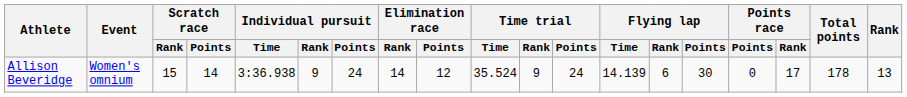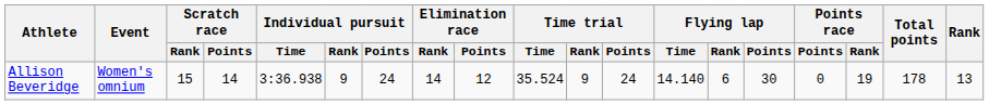 <table class="wikitable" style="font-size:90%">
 <tr>
 <th rowspan="2">Athlete</th>
 <th rowspan="2">Event</th>
 <th colspan=2>Scratch race</th>
 <th colspan=3>Individual pursuit</th>
 <th colspan=2>Elimination race</th>
 <th colspan=3>Time trial</th>
 <th colspan=3>Flying lap</th>
 <th colspan=2>Points race</th>
 <th rowspan=2>Total points</th>
 <th rowspan=2>Rank</th>
 </tr>
 <tr style="font-size:95%">
 <th>Rank</th>
 <th>Points</th>
 <th>Time</th>
 <th>Rank</th>
 <th>Points</th>
 <th>Rank</th>
 <th>Points</th>
 <th>Time</th>
 <th>Rank</th>
 <th>Points</th>
 <th>Time</th>
 <th>Rank</th>
 <th>Points</th>
 <th>Points</th>
 <th>Rank</th>
 </tr>
 <tr align=center>
 <td align=left><a href='#'>Allison Beveridge</a></td>
 <td align=left><a href='#'>Women's omnium</a></td>
 <td>15</td>
 <td>14</td>
 <td>3:36.938</td>
 <td>9</td>
 <td>24</td>
 <td>14</td>
 <td>12</td>
 <td>35.524</td>
 <td>9</td>
 <td>24</td>
-<td>14.139</td>
+<td>14.140</td>
 <td>6</td>
 <td>30</td>
 <td>0</td>
-<td>17</td>
+<td>19</td>
 <td>178</td>
 <td>13</td>
 </tr>
 </table>
